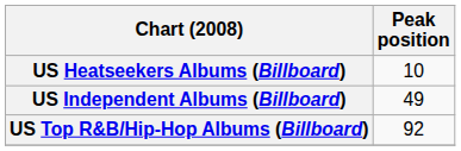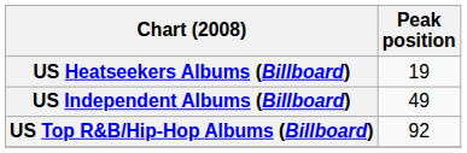 <table class="wikitable sortable plainrowheaders" style="text-align:center">
 <tr>
 <th scope="col">Chart (2008)</th>
 <th scope="col">Peak<br> position</th>
 </tr>
 <tr>
 <th scope="row">US <a href='#'>Heatseekers Albums</a> (<em><a href='#'>Billboard</a></em>)</th>
-<td>10</td>
+<td>19</td>
 </tr>
 <tr>
 <th scope="row">US <a href='#'>Independent Albums</a> (<em><a href='#'>Billboard</a></em>)</th>
 <td>49</td>
 </tr>
 <tr>
 <th scope="row">US <a href='#'>Top R&B/Hip-Hop Albums</a> (<em><a href='#'>Billboard</a></em>)</th>
 <td>92</td>
 </tr>
 <tr>
 </tr>
 </table>
